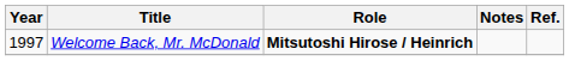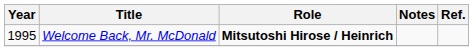 <table class="wikitable">
 <tr>
 <th>Year</th>
 <th>Title</th>
 <th>Role</th>
 <th>Notes</th>
 <th>Ref.</th>
 </tr>
 <tr>
-<td>1997</td>
+<td>1995</td>
 <td><em><a href='#'>Welcome Back, Mr. McDonald</a></em></td>
 <td><strong>Mitsutoshi Hirose / Heinrich</strong></td>
 <td></td>
 <td></td>
 </tr>
 <tr>
 </tr>
 </table>
